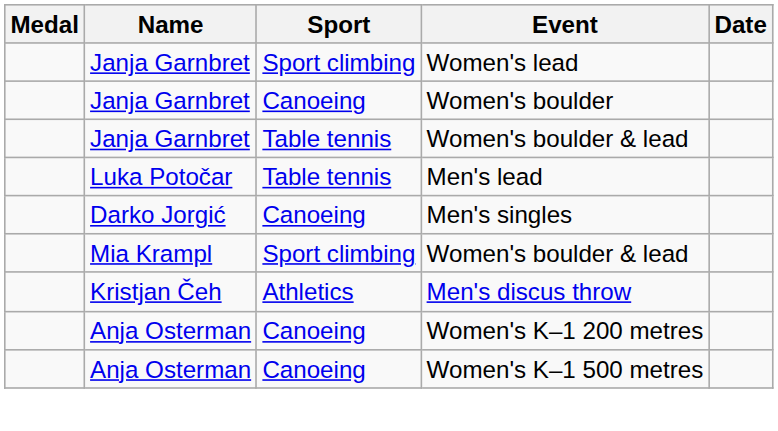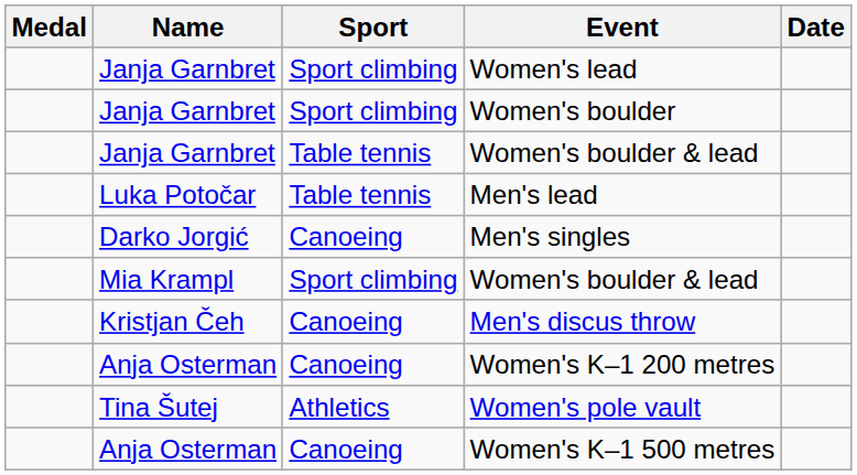 <table class="wikitable sortable" style="font-size: 95%;">
 <tr>
 <th>Medal</th>
 <th>Name</th>
 <th>Sport</th>
 <th>Event</th>
 <th>Date</th>
 </tr>
 <tr>
 <td></td>
 <td><a href='#'>Janja Garnbret</a></td>
 <td><a href='#'>Sport climbing</a></td>
 <td>Women's lead</td>
 <td></td>
 </tr>
 <tr>
 <td></td>
 <td><a href='#'>Janja Garnbret</a></td>
-<td><a href='#'>Canoeing</a></td>
+<td><a href='#'>Sport climbing</a></td>
 <td>Women's boulder</td>
 <td></td>
 </tr>
 <tr>
 <td></td>
 <td><a href='#'>Janja Garnbret</a></td>
 <td><a href='#'>Table tennis</a></td>
 <td>Women's boulder & lead</td>
 <td></td>
 </tr>
 <tr>
 <td></td>
 <td><a href='#'>Luka Potočar</a></td>
 <td><a href='#'>Table tennis</a></td>
 <td>Men's lead</td>
 <td></td>
 </tr>
 <tr>
 <td></td>
 <td><a href='#'>Darko Jorgić</a></td>
 <td><a href='#'>Canoeing</a></td>
 <td>Men's singles</td>
 <td></td>
 </tr>
 <tr>
 <td></td>
 <td><a href='#'>Mia Krampl</a></td>
 <td><a href='#'>Sport climbing</a></td>
 <td>Women's boulder & lead</td>
 <td></td>
 </tr>
 <tr>
 <td></td>
 <td><a href='#'>Kristjan Čeh</a></td>
-<td><a href='#'>Athletics</a></td>
+<td><a href='#'>Canoeing</a></td>
 <td><a href='#'>Men's discus throw</a></td>
 <td></td>
 </tr>
 <tr>
 <td></td>
 <td><a href='#'>Anja Osterman</a></td>
 <td><a href='#'>Canoeing</a></td>
 <td>Women's K–1 200 metres</td>
 <td></td>
 </tr>
 <tr>
 <td></td>
+<td><a href='#'>Tina Šutej</a></td>
+<td><a href='#'>Athletics</a></td>
+<td><a href='#'>Women's pole vault</a></td>
+<td></td>
+</tr>
+<tr>
+<td></td>
 <td><a href='#'>Anja Osterman</a></td>
 <td><a href='#'>Canoeing</a></td>
 <td>Women's K–1 500 metres</td>
 <td></td>
 </tr>
 </table>
